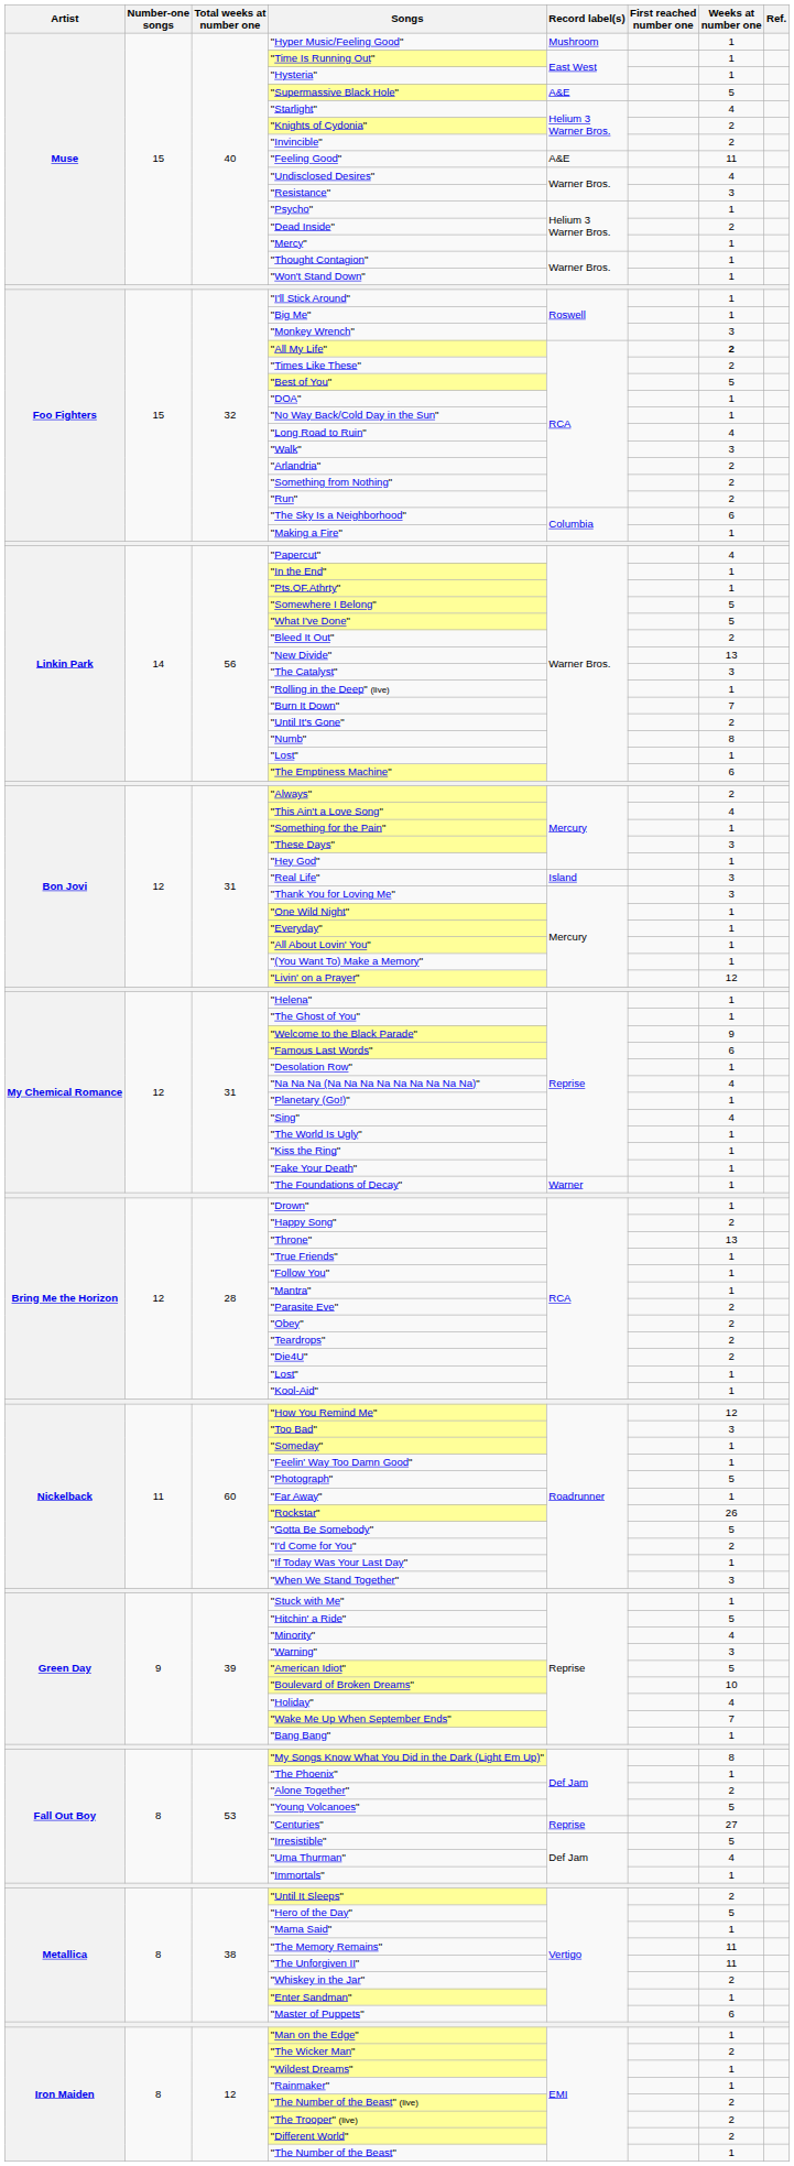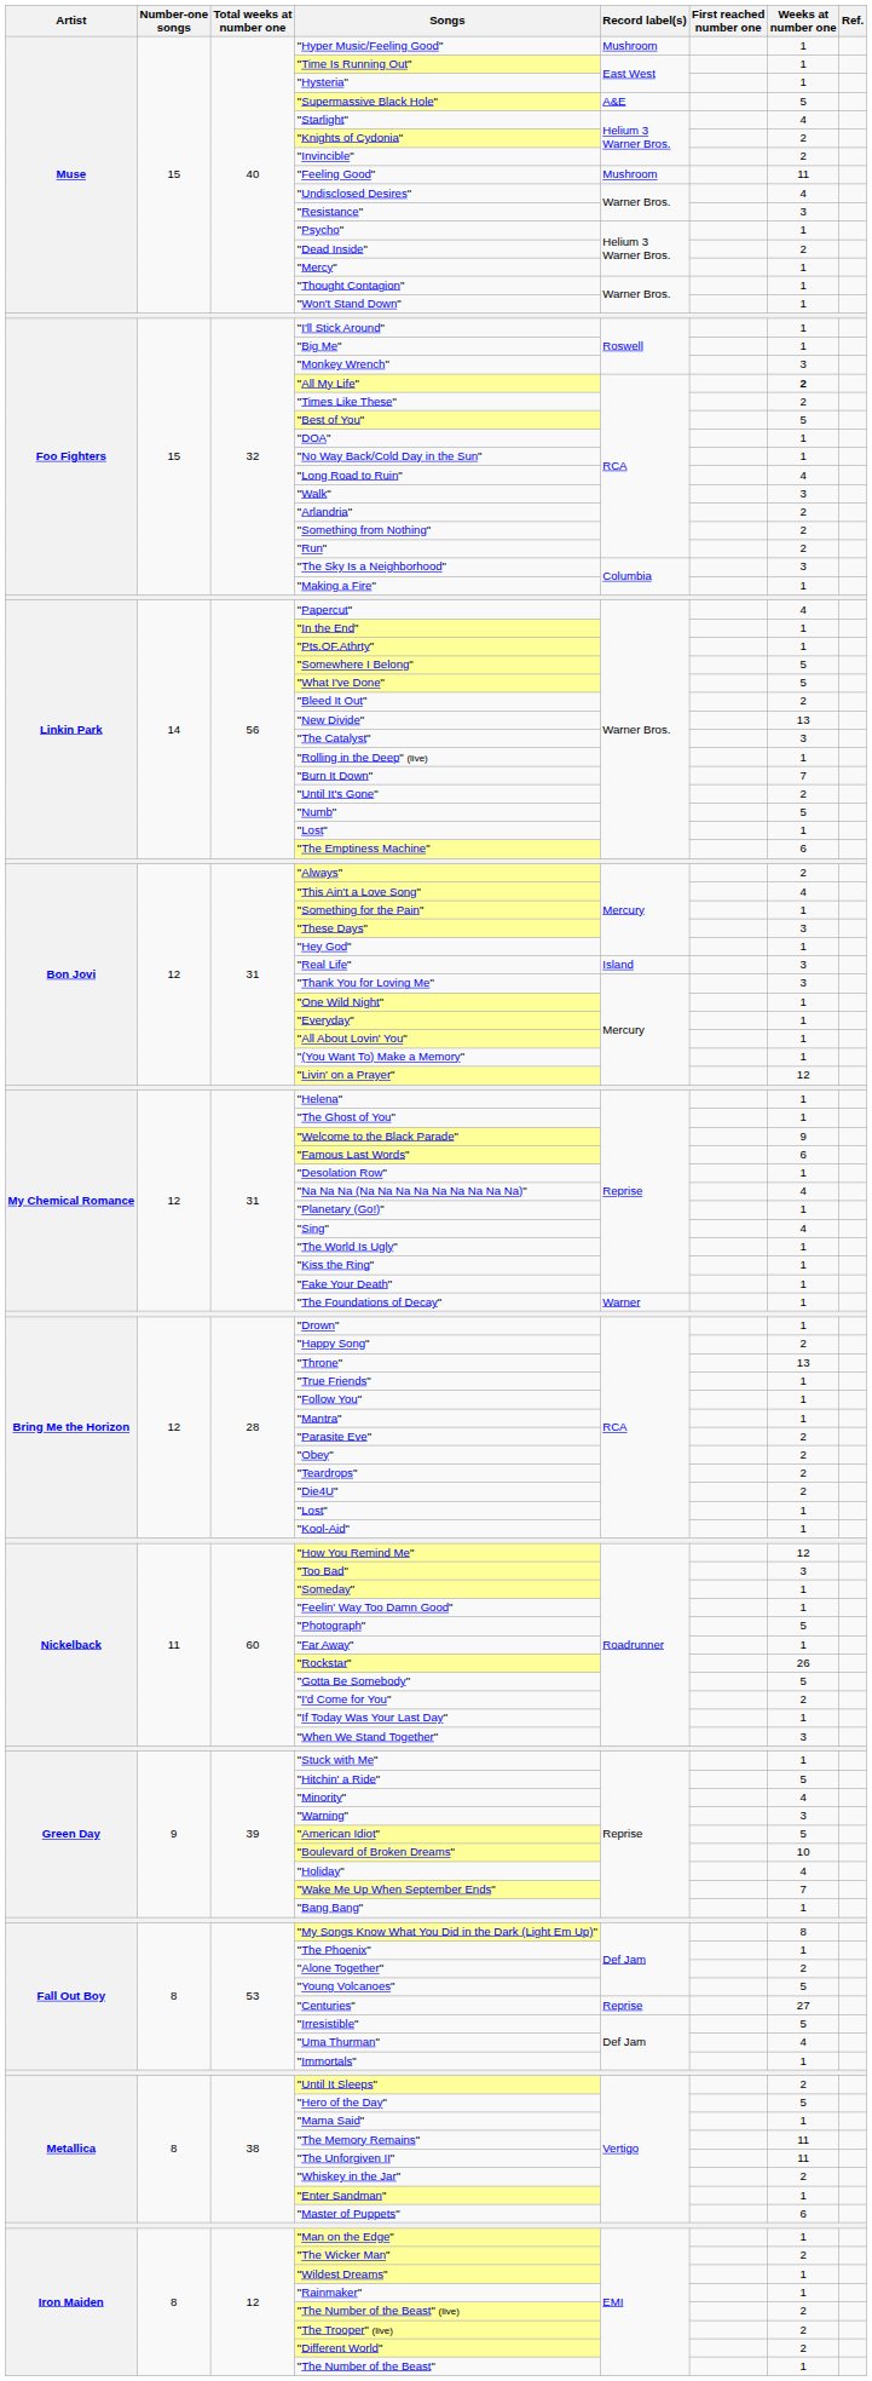 <table class="wikitable plainrowheaders">
 <tr>
 <th scope="col">Artist</th>
 <th scope="col">Number-one<br>songs</th>
 <th scope="col">Total weeks at<br>number one</th>
 <th scope="col">Songs</th>
 <th scope="col">Record label(s)</th>
 <th scope="col">First reached<br>number one</th>
 <th scope="col">Weeks at<br>number one</th>
 <th scope="col">Ref.</th>
 </tr>
 <tr>
 <th scope="row" rowspan="15"><a href='#'>Muse</a></th>
 <td rowspan="15" align="center">15</td>
 <td rowspan="15" align="center">40</td>
 <td>"<a href='#'>Hyper Music/Feeling Good</a>"</td>
 <td><a href='#'>Mushroom</a></td>
 <td></td>
 <td align="center">1</td>
 <td align="center"></td>
 </tr>
 <tr>
 <td bgcolor="#FFFF99">"<a href='#'>Time Is Running Out</a>" </td>
 <td rowspan="2"><a href='#'>East West</a></td>
 <td></td>
 <td align="center">1</td>
 <td align="center"></td>
 </tr>
 <tr>
 <td>"<a href='#'>Hysteria</a>"</td>
 <td></td>
 <td align="center">1</td>
 <td align="center"></td>
 </tr>
 <tr>
 <td bgcolor="#FFFF99">"<a href='#'>Supermassive Black Hole</a>" </td>
 <td><a href='#'>A&E</a></td>
 <td></td>
 <td align="center">5</td>
 <td align="center"></td>
 </tr>
 <tr>
 <td>"<a href='#'>Starlight</a>"</td>
 <td rowspan="3"><a href='#'>Helium 3</a><br><a href='#'>Warner Bros.</a></td>
 <td></td>
 <td align="center">4</td>
 <td align="center"></td>
 </tr>
 <tr>
 <td bgcolor="#FFFF99">"<a href='#'>Knights of Cydonia</a>" </td>
 <td></td>
 <td align="center">2</td>
 <td align="center"></td>
 </tr>
 <tr>
 <td>"<a href='#'>Invincible</a>"</td>
 <td></td>
 <td align="center">2</td>
 <td align="center"></td>
 </tr>
 <tr>
 <td>"<a href='#'>Feeling Good</a>"</td>
-<td>A&E</td>
+<td><a href='#'>Mushroom</a></td>
 <td></td>
 <td align="center">11</td>
 <td align="center"></td>
 </tr>
 <tr>
 <td>"<a href='#'>Undisclosed Desires</a>"</td>
 <td rowspan="2">Warner Bros.</td>
 <td></td>
 <td align="center">4</td>
 <td align="center"></td>
 </tr>
 <tr>
 <td>"<a href='#'>Resistance</a>"</td>
 <td></td>
 <td align="center">3</td>
 <td align="center"></td>
 </tr>
 <tr>
 <td>"<a href='#'>Psycho</a>"</td>
 <td rowspan="3">Helium 3<br>Warner Bros.</td>
 <td></td>
 <td align="center">1</td>
 <td align="center"></td>
 </tr>
 <tr>
 <td>"<a href='#'>Dead Inside</a>"</td>
 <td></td>
 <td align="center">2</td>
 <td align="center"></td>
 </tr>
 <tr>
 <td>"<a href='#'>Mercy</a>"</td>
 <td></td>
 <td align="center">1</td>
 <td align="center"></td>
 </tr>
 <tr>
 <td>"<a href='#'>Thought Contagion</a>"</td>
 <td rowspan="2">Warner Bros.</td>
 <td></td>
 <td align="center">1</td>
 <td align="center"></td>
 </tr>
 <tr>
 <td>"<a href='#'>Won't Stand Down</a>"</td>
 <td></td>
 <td align="center">1</td>
 <td align="center"></td>
 </tr>
 <tr>
 <th scope="row" colspan="9"></th>
 </tr>
 <tr>
 <th scope="row" rowspan="15"><a href='#'>Foo Fighters</a></th>
 <td rowspan="15" align="center">15</td>
 <td rowspan="15" align="center">32</td>
 <td>"<a href='#'>I'll Stick Around</a>"</td>
 <td rowspan="3"><a href='#'>Roswell</a></td>
 <td></td>
 <td align="center">1</td>
 <td align="center"></td>
 </tr>
 <tr>
 <td>"<a href='#'>Big Me</a>"</td>
 <td></td>
 <td align="center">1</td>
 <td align="center"></td>
 </tr>
 <tr>
 <td>"<a href='#'>Monkey Wrench</a>"</td>
 <td></td>
 <td align="center">3</td>
 <td align="center"></td>
 </tr>
 <tr>
 <td bgcolor="#FFFF99">"<a href='#'>All My Life</a>" </td>
 <td rowspan="10"><a href='#'>RCA</a></td>
 <td></td>
 <td align="center"><strong>2</strong></td>
 <td align="center"></td>
 </tr>
 <tr>
 <td>"<a href='#'>Times Like These</a>"</td>
 <td></td>
 <td align="center">2</td>
 <td align="center"></td>
 </tr>
 <tr>
 <td bgcolor="#FFFF99">"<a href='#'>Best of You</a>" </td>
 <td></td>
 <td align="center">5</td>
 <td align="center"></td>
 </tr>
 <tr>
 <td>"<a href='#'>DOA</a>"</td>
 <td></td>
 <td align="center">1</td>
 <td align="center"></td>
 </tr>
 <tr>
 <td>"<a href='#'>No Way Back/Cold Day in the Sun</a>"</td>
 <td></td>
 <td align="center">1</td>
 <td align="center"></td>
 </tr>
 <tr>
 <td>"<a href='#'>Long Road to Ruin</a>"</td>
 <td></td>
 <td align="center">4</td>
 <td align="center"></td>
 </tr>
 <tr>
 <td>"<a href='#'>Walk</a>"</td>
 <td></td>
 <td align="center">3</td>
 <td align="center"></td>
 </tr>
 <tr>
 <td>"<a href='#'>Arlandria</a>"</td>
 <td></td>
 <td align="center">2</td>
 <td align="center"></td>
 </tr>
 <tr>
 <td>"<a href='#'>Something from Nothing</a>"</td>
 <td></td>
 <td align="center">2</td>
 <td align="center"></td>
 </tr>
 <tr>
 <td>"<a href='#'>Run</a>"</td>
 <td></td>
 <td align="center">2</td>
 <td align="center"></td>
 </tr>
 <tr>
 <td>"<a href='#'>The Sky Is a Neighborhood</a>"</td>
 <td rowspan="2"><a href='#'>Columbia</a></td>
 <td></td>
-<td align="center">6</td>
+<td align="center">3</td>
 <td align="center"></td>
 </tr>
 <tr>
 <td>"<a href='#'>Making a Fire</a>"</td>
 <td></td>
 <td align="center">1</td>
 <td align="center"></td>
 </tr>
 <tr>
 <th scope="row" colspan="9"></th>
 </tr>
 <tr>
 <th scope="row" rowspan="14"><a href='#'>Linkin Park</a></th>
 <td rowspan="14" align="center">14</td>
 <td rowspan="14" align="center">56</td>
 <td>"<a href='#'>Papercut</a>"</td>
 <td rowspan="14">Warner Bros.</td>
 <td></td>
 <td align="center">4</td>
 <td align="center"></td>
 </tr>
 <tr>
 <td bgcolor="#FFFF99">"<a href='#'>In the End</a>" </td>
 <td></td>
 <td align="center">1</td>
 <td align="center"></td>
 </tr>
 <tr>
 <td bgcolor="#FFFF99">"<a href='#'>Pts.OF.Athrty</a>" </td>
 <td></td>
 <td align="center">1</td>
 <td align="center"></td>
 </tr>
 <tr>
 <td bgcolor="#FFFF99">"<a href='#'>Somewhere I Belong</a>" </td>
 <td></td>
 <td align="center">5</td>
 <td align="center"></td>
 </tr>
 <tr>
 <td bgcolor="#FFFF99">"<a href='#'>What I've Done</a>" </td>
 <td></td>
 <td align="center">5</td>
 <td align="center"></td>
 </tr>
 <tr>
 <td>"<a href='#'>Bleed It Out</a>"</td>
 <td></td>
 <td align="center">2</td>
 <td align="center"></td>
 </tr>
 <tr>
 <td>"<a href='#'>New Divide</a>"</td>
 <td></td>
 <td align="center">13</td>
 <td align="center"></td>
 </tr>
 <tr>
 <td>"<a href='#'>The Catalyst</a>"</td>
 <td></td>
 <td align="center">3</td>
 <td align="center"></td>
 </tr>
 <tr>
 <td>"<a href='#'>Rolling in the Deep</a>" <small>(live)</small></td>
 <td></td>
 <td align="center">1</td>
 <td align="center"></td>
 </tr>
 <tr>
 <td>"<a href='#'>Burn It Down</a>"</td>
 <td></td>
 <td align="center">7</td>
 <td align="center"></td>
 </tr>
 <tr>
 <td>"<a href='#'>Until It's Gone</a>"</td>
 <td></td>
 <td align="center">2</td>
 <td align="center"></td>
 </tr>
 <tr>
 <td>"<a href='#'>Numb</a>"</td>
 <td></td>
-<td align="center">8</td>
+<td align="center">5</td>
 <td align="center"></td>
 </tr>
 <tr>
 <td>"<a href='#'>Lost</a>"</td>
 <td></td>
 <td align="center">1</td>
 <td align="center"></td>
 </tr>
 <tr>
 <td bgcolor="#FFFF99">"<a href='#'>The Emptiness Machine</a>" </td>
 <td></td>
 <td align="center">6</td>
 <td align="center"></td>
 </tr>
 <tr>
 <th scope="row" colspan="9"></th>
 </tr>
 <tr>
 <th scope="row" rowspan="12"><a href='#'>Bon Jovi</a></th>
 <td rowspan="12" align="center">12</td>
 <td rowspan="12" align="center">31</td>
 <td bgcolor="#FFFF99">"<a href='#'>Always</a>" </td>
 <td rowspan="5"><a href='#'>Mercury</a></td>
 <td></td>
 <td align="center">2</td>
 <td align="center"></td>
 </tr>
 <tr>
 <td bgcolor="#FFFF99">"<a href='#'>This Ain't a Love Song</a>" </td>
 <td></td>
 <td align="center">4</td>
 <td align="center"></td>
 </tr>
 <tr>
 <td bgcolor="#FFFF99">"<a href='#'>Something for the Pain</a>" </td>
 <td></td>
 <td align="center">1</td>
 <td align="center"></td>
 </tr>
 <tr>
 <td bgcolor="#FFFF99">"<a href='#'>These Days</a>" </td>
 <td></td>
 <td align="center">3</td>
 <td align="center"></td>
 </tr>
 <tr>
 <td>"<a href='#'>Hey God</a>"</td>
 <td></td>
 <td align="center">1</td>
 <td align="center"></td>
 </tr>
 <tr>
 <td>"<a href='#'>Real Life</a>"</td>
 <td><a href='#'>Island</a></td>
 <td></td>
 <td align="center">3</td>
 <td align="center"></td>
 </tr>
 <tr>
 <td>"<a href='#'>Thank You for Loving Me</a>"</td>
 <td rowspan="6">Mercury</td>
 <td></td>
 <td align="center">3</td>
 <td align="center"></td>
 </tr>
 <tr>
 <td bgcolor="#FFFF99">"<a href='#'>One Wild Night</a>" </td>
 <td></td>
 <td align="center">1</td>
 <td align="center"></td>
 </tr>
 <tr>
 <td bgcolor="#FFFF99">"<a href='#'>Everyday</a>" </td>
 <td></td>
 <td align="center">1</td>
 <td align="center"></td>
 </tr>
 <tr>
 <td bgcolor="#FFFF99">"<a href='#'>All About Lovin' You</a>" </td>
 <td></td>
 <td align="center">1</td>
 <td align="center"></td>
 </tr>
 <tr>
 <td>"<a href='#'>(You Want To) Make a Memory</a>"</td>
 <td></td>
 <td align="center">1</td>
 <td align="center"></td>
 </tr>
 <tr>
 <td bgcolor="#FFFF99">"<a href='#'>Livin' on a Prayer</a>" </td>
 <td></td>
 <td align="center">12</td>
 <td align="center"></td>
 </tr>
 <tr>
 <th scope="row" colspan="9"></th>
 </tr>
 <tr>
 <th scope="row" rowspan="12"><a href='#'>My Chemical Romance</a></th>
 <td rowspan="12" align="center">12</td>
 <td rowspan="12" align="center">31</td>
 <td>"<a href='#'>Helena</a>"</td>
 <td rowspan="11"><a href='#'>Reprise</a></td>
 <td></td>
 <td align=center>1</td>
 <td align="center"></td>
 </tr>
 <tr>
 <td>"<a href='#'>The Ghost of You</a>"</td>
 <td></td>
 <td align="center">1</td>
 <td align="center"></td>
 </tr>
 <tr>
 <td bgcolor="#FFFF99">"<a href='#'>Welcome to the Black Parade</a>" </td>
 <td></td>
 <td align="center">9</td>
 <td align="center"></td>
 </tr>
 <tr>
 <td bgcolor="#FFFF99">"<a href='#'>Famous Last Words</a>" </td>
 <td></td>
 <td align="center">6</td>
 <td align="center"></td>
 </tr>
 <tr>
 <td>"<a href='#'>Desolation Row</a>"</td>
 <td></td>
 <td align="center">1</td>
 <td align="center"></td>
 </tr>
 <tr>
 <td>"<a href='#'>Na Na Na (Na Na Na Na Na Na Na Na Na)</a>"</td>
 <td></td>
 <td align="center">4</td>
 <td align="center"></td>
 </tr>
 <tr>
 <td>"<a href='#'>Planetary (Go!)</a>"</td>
 <td></td>
 <td align="center">1</td>
 <td align="center"></td>
 </tr>
 <tr>
 <td>"<a href='#'>Sing</a>"</td>
 <td></td>
 <td align="center">4</td>
 <td align="center"></td>
 </tr>
 <tr>
 <td>"<a href='#'>The World Is Ugly</a>"</td>
 <td></td>
 <td align="center">1</td>
 <td align="center"></td>
 </tr>
 <tr>
 <td>"<a href='#'>Kiss the Ring</a>"</td>
 <td></td>
 <td align="center">1</td>
 <td align="center"></td>
 </tr>
 <tr>
 <td>"<a href='#'>Fake Your Death</a>"</td>
 <td></td>
 <td align="center">1</td>
 <td align="center"></td>
 </tr>
 <tr>
 <td>"<a href='#'>The Foundations of Decay</a>"</td>
 <td><a href='#'>Warner</a></td>
 <td></td>
 <td align="center">1</td>
 <td align="center"></td>
 </tr>
 <tr>
 <th scope="row" colspan="9"></th>
 </tr>
 <tr>
 <th scope="row" rowspan="12"><a href='#'>Bring Me the Horizon</a></th>
 <td rowspan="12" align="center">12</td>
 <td rowspan="12" align="center">28</td>
 <td>"<a href='#'>Drown</a>"</td>
 <td rowspan="12"><a href='#'>RCA</a></td>
 <td></td>
 <td align="center">1</td>
 <td align="center"></td>
 </tr>
 <tr>
 <td>"<a href='#'>Happy Song</a>"</td>
 <td></td>
 <td align="center">2</td>
 <td align="center"></td>
 </tr>
 <tr>
 <td>"<a href='#'>Throne</a>"</td>
 <td></td>
 <td align="center">13</td>
 <td align="center"></td>
 </tr>
 <tr>
 <td>"<a href='#'>True Friends</a>"</td>
 <td></td>
 <td align="center">1</td>
 <td align="center"></td>
 </tr>
 <tr>
 <td>"<a href='#'>Follow You</a>"</td>
 <td></td>
 <td align="center">1</td>
 <td align="center"></td>
 </tr>
 <tr>
 <td>"<a href='#'>Mantra</a>"</td>
 <td></td>
 <td align="center">1</td>
 <td align="center"></td>
 </tr>
 <tr>
 <td>"<a href='#'>Parasite Eve</a>"</td>
 <td></td>
 <td align="center">2</td>
 <td align="center"></td>
 </tr>
 <tr>
 <td>"<a href='#'>Obey</a>"</td>
 <td></td>
 <td align="center">2</td>
 <td align="center"></td>
 </tr>
 <tr>
 <td>"<a href='#'>Teardrops</a>"</td>
 <td></td>
 <td align=center>2</td>
 <td align="center"></td>
 </tr>
 <tr>
 <td>"<a href='#'>Die4U</a>"</td>
 <td></td>
 <td align=center>2</td>
 <td align="center"></td>
 </tr>
 <tr>
 <td>"<a href='#'>Lost</a>"</td>
 <td></td>
 <td align=center>1</td>
 <td align="center"></td>
 </tr>
 <tr>
 <td>"<a href='#'>Kool-Aid</a>"</td>
 <td></td>
 <td align=center>1</td>
 <td align="center"></td>
 </tr>
 <tr>
 <th scope="row" colspan="9"></th>
 </tr>
 <tr>
 <th scope="row" rowspan="11"><a href='#'>Nickelback</a></th>
 <td rowspan="11" align="center">11</td>
 <td rowspan="11" align="center">60</td>
 <td bgcolor="#FFFF99">"<a href='#'>How You Remind Me</a>" </td>
 <td rowspan="11"><a href='#'>Roadrunner</a></td>
 <td></td>
 <td align="center">12</td>
 <td align="center"></td>
 </tr>
 <tr>
 <td bgcolor="#FFFF99">"<a href='#'>Too Bad</a>" </td>
 <td></td>
 <td align="center">3</td>
 <td align="center"></td>
 </tr>
 <tr>
 <td bgcolor="#FFFF99">"<a href='#'>Someday</a>" </td>
 <td></td>
 <td align="center">1</td>
 <td align="center"></td>
 </tr>
 <tr>
 <td>"<a href='#'>Feelin' Way Too Damn Good</a>"</td>
 <td></td>
 <td align="center">1</td>
 <td align="center"></td>
 </tr>
 <tr>
 <td>"<a href='#'>Photograph</a>"</td>
 <td></td>
 <td align="center">5</td>
 <td align="center"></td>
 </tr>
 <tr>
 <td>"<a href='#'>Far Away</a>"</td>
 <td></td>
 <td align="center">1</td>
 <td align="center"></td>
 </tr>
 <tr>
 <td bgcolor="#FFFF99">"<a href='#'>Rockstar</a>" </td>
 <td></td>
 <td align="center">26</td>
 <td align="center"></td>
 </tr>
 <tr>
 <td>"<a href='#'>Gotta Be Somebody</a>"</td>
 <td></td>
 <td align="center">5</td>
 <td align="center"></td>
 </tr>
 <tr>
 <td>"<a href='#'>I'd Come for You</a>"</td>
 <td></td>
 <td align="center">2</td>
 <td align="center"></td>
 </tr>
 <tr>
 <td>"<a href='#'>If Today Was Your Last Day</a>"</td>
 <td></td>
 <td align="center">1</td>
 <td align="center"></td>
 </tr>
 <tr>
 <td>"<a href='#'>When We Stand Together</a>"</td>
 <td></td>
 <td align="center">3</td>
 <td align="center"></td>
 </tr>
 <tr>
 <th scope="row" colspan="9"></th>
 </tr>
 <tr>
 <th scope="row" rowspan="9"><a href='#'>Green Day</a></th>
 <td rowspan="9" align="center">9</td>
 <td rowspan="9" align="center">39</td>
 <td>"<a href='#'>Stuck with Me</a>"</td>
 <td rowspan="9">Reprise</td>
 <td></td>
 <td align="center">1</td>
 <td align="center"></td>
 </tr>
 <tr>
 <td>"<a href='#'>Hitchin' a Ride</a>"</td>
 <td></td>
 <td align="center">5</td>
 <td align="center"></td>
 </tr>
 <tr>
 <td>"<a href='#'>Minority</a>"</td>
 <td></td>
 <td align="center">4</td>
 <td align="center"></td>
 </tr>
 <tr>
 <td>"<a href='#'>Warning</a>"</td>
 <td></td>
 <td align="center">3</td>
 <td align="center"></td>
 </tr>
 <tr>
 <td bgcolor="#FFFF99">"<a href='#'>American Idiot</a>" </td>
 <td></td>
 <td align="center">5</td>
 <td align="center"></td>
 </tr>
 <tr>
 <td bgcolor="#FFFF99">"<a href='#'>Boulevard of Broken Dreams</a>" </td>
 <td></td>
 <td align="center">10</td>
 <td align="center"></td>
 </tr>
 <tr>
 <td>"<a href='#'>Holiday</a>"</td>
 <td></td>
 <td align="center">4</td>
 <td align="center"></td>
 </tr>
 <tr>
 <td bgcolor="#FFFF99">"<a href='#'>Wake Me Up When September Ends</a>" </td>
 <td></td>
 <td align="center">7</td>
 <td align="center"></td>
 </tr>
 <tr>
 <td>"<a href='#'>Bang Bang</a>"</td>
 <td></td>
 <td align="center">1</td>
 <td align="center"></td>
 </tr>
 <tr>
 <th scope="row" colspan="9"></th>
 </tr>
 <tr>
 <th scope="row" rowspan="8"><a href='#'>Fall Out Boy</a></th>
 <td rowspan="8" align="center">8</td>
 <td rowspan="8" align="center">53</td>
 <td bgcolor="#FFFF99">"<a href='#'>My Songs Know What You Did in the Dark (Light Em Up)</a>" </td>
 <td rowspan="4"><a href='#'>Def Jam</a></td>
 <td></td>
 <td align="center">8</td>
 <td align="center"></td>
 </tr>
 <tr>
 <td>"<a href='#'>The Phoenix</a>"</td>
 <td></td>
 <td align="center">1</td>
 <td align="center"></td>
 </tr>
 <tr>
 <td>"<a href='#'>Alone Together</a>"</td>
 <td></td>
 <td align="center">2</td>
 <td align="center"></td>
 </tr>
 <tr>
 <td>"<a href='#'>Young Volcanoes</a>"</td>
 <td></td>
 <td align="center">5</td>
 <td align="center"></td>
 </tr>
 <tr>
 <td>"<a href='#'>Centuries</a>"</td>
 <td><a href='#'>Reprise</a></td>
 <td></td>
 <td align="center">27</td>
 <td align="center"></td>
 </tr>
 <tr>
 <td>"<a href='#'>Irresistible</a>"</td>
 <td rowspan="3">Def Jam</td>
 <td></td>
 <td align="center">5</td>
 <td align="center"></td>
 </tr>
 <tr>
 <td>"<a href='#'>Uma Thurman</a>"</td>
 <td></td>
 <td align="center">4</td>
 <td align="center"></td>
 </tr>
 <tr>
 <td>"<a href='#'>Immortals</a>"</td>
 <td></td>
 <td align="center">1</td>
 <td align="center"></td>
 </tr>
 <tr>
 <th scope="row" colspan="9"></th>
 </tr>
 <tr>
 <th scope="row" rowspan="8"><a href='#'>Metallica</a></th>
 <td rowspan="8" align="center">8</td>
 <td rowspan="8" align="center">38</td>
 <td bgcolor="#FFFF99">"<a href='#'>Until It Sleeps</a>" </td>
 <td rowspan="8"><a href='#'>Vertigo</a></td>
 <td></td>
 <td align="center">2</td>
 <td align="center"></td>
 </tr>
 <tr>
 <td>"<a href='#'>Hero of the Day</a>"</td>
 <td></td>
 <td align="center">5</td>
 <td align="center"></td>
 </tr>
 <tr>
 <td>"<a href='#'>Mama Said</a>"</td>
 <td></td>
 <td align="center">1</td>
 <td align="center"></td>
 </tr>
 <tr>
 <td>"<a href='#'>The Memory Remains</a>"</td>
 <td></td>
 <td align="center">11</td>
 <td align="center"></td>
 </tr>
 <tr>
 <td>"<a href='#'>The Unforgiven II</a>"</td>
 <td></td>
 <td align="center">11</td>
 <td align="center"></td>
 </tr>
 <tr>
 <td>"<a href='#'>Whiskey in the Jar</a>"</td>
 <td></td>
 <td align="center">2</td>
 <td align="center"></td>
 </tr>
 <tr>
 <td bgcolor="#FFFF99">"<a href='#'>Enter Sandman</a>" </td>
 <td></td>
 <td align="center">1</td>
 <td align="center"></td>
 </tr>
 <tr>
 <td>"<a href='#'>Master of Puppets</a>"</td>
 <td></td>
 <td align="center">6</td>
 <td align="center"></td>
 </tr>
 <tr>
 <th scope="row" colspan="9"></th>
 </tr>
 <tr>
 <th scope="row" rowspan="8"><a href='#'>Iron Maiden</a></th>
 <td rowspan="8" align="center">8</td>
 <td rowspan="8" align="center">12</td>
 <td bgcolor="#FFFF99">"<a href='#'>Man on the Edge</a>" </td>
 <td rowspan="8"><a href='#'>EMI</a></td>
 <td></td>
 <td align="center">1</td>
 <td align="center"></td>
 </tr>
 <tr>
 <td bgcolor="#FFFF99">"<a href='#'>The Wicker Man</a>" </td>
 <td></td>
 <td align="center">2</td>
 <td align="center"></td>
 </tr>
 <tr>
 <td bgcolor="#FFFF99">"<a href='#'>Wildest Dreams</a>" </td>
 <td></td>
 <td align="center">1</td>
 <td align="center"></td>
 </tr>
 <tr>
 <td>"<a href='#'>Rainmaker</a>"</td>
 <td></td>
 <td align="center">1</td>
 <td align="center"></td>
 </tr>
 <tr>
 <td bgcolor="#FFFF99">"<a href='#'>The Number of the Beast</a>" <small>(live)</small> </td>
 <td></td>
 <td align="center">2</td>
 <td align="center"></td>
 </tr>
 <tr>
 <td bgcolor="#FFFF99">"<a href='#'>The Trooper</a>" <small>(live)</small> </td>
 <td></td>
 <td align="center">2</td>
 <td align="center"></td>
 </tr>
 <tr>
 <td bgcolor="#FFFF99">"<a href='#'>Different World</a>" </td>
 <td></td>
 <td align="center">2</td>
 <td align="center"></td>
 </tr>
 <tr>
 <td>"<a href='#'>The Number of the Beast</a>"</td>
 <td></td>
 <td align="center">1</td>
 <td align="center"></td>
 </tr>
 </table>
